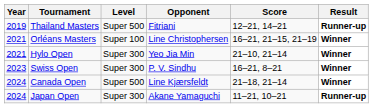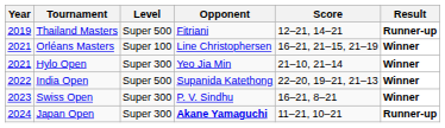 <table class="sortable wikitable" style="font-size: 90%">
 <tr>
 <th>Year</th>
 <th>Tournament</th>
 <th>Level</th>
 <th>Opponent</th>
 <th>Score</th>
 <th>Result</th>
 </tr>
 <tr>
 <td align="center"><a href='#'>2019</a></td>
 <td align="left"><a href='#'>Thailand Masters</a></td>
 <td align="left">Super 500</td>
 <td align="left"> <a href='#'>Fitriani</a></td>
 <td align="left">12–21, 14–21</td>
 <td style="text-align:left; background:white"> <strong>Runner-up</strong></td>
 </tr>
 <tr>
 <td align="center"><a href='#'>2021</a></td>
 <td align="left"><a href='#'>Orléans Masters</a></td>
 <td align="left">Super 100</td>
 <td align="left"> <a href='#'>Line Christophersen</a></td>
 <td align="left">16–21, 21–15, 21–19</td>
 <td style="text-align:left; background:white"> <strong>Winner</strong></td>
 </tr>
 <tr>
 <td align="center"><a href='#'>2021</a></td>
 <td align="left"><a href='#'>Hylo Open</a></td>
 <td align="left">Super 300</td>
 <td align="left"> <a href='#'>Yeo Jia Min</a></td>
 <td algin="left">21–10, 21–14</td>
 <td style="text-align:left; background:white"> <strong>Winner</strong></td>
 </tr>
 <tr>
+<td align="center"><a href='#'>2022</a></td>
+<td align="left"><a href='#'>India Open</a></td>
+<td align="left">Super 500</td>
+<td align="left"> <a href='#'>Supanida Katethong</a></td>
+<td algin="left">22–20, 19–21, 21–13</td>
+<td style="text-align:left; background:white"> <strong>Winner</strong></td>
+</tr>
+<tr>
 <td align="center"><a href='#'>2023</a></td>
 <td align="left"><a href='#'>Swiss Open</a></td>
 <td align="left">Super 300</td>
 <td align="left"> <a href='#'>P. V. Sindhu</a></td>
 <td align="left">16–21, 8–21</td>
 <td style="text-align:left; background:white"> <strong>Winner</strong></td>
 </tr>
 <tr>
 <td align="center"><a href='#'>2024</a></td>
-<td align="left"><a href='#'>Canada Open</a></td>
-<td align="left">Super 500</td>
-<td align="left"> <a href='#'>Line Kjærsfeldt</a></td>
-<td align="left">21–18, 21–14</td>
-<td style="text-align:left; background:white"> <strong>Winner</strong></td>
-</tr>
-<tr>
-<td align="center"><a href='#'>2024</a></td>
 <td align="left"><a href='#'>Japan Open</a></td>
 <td align="left">Super 300</td>
-<td align="left"> <a href='#'>Akane Yamaguchi</a></td>
+<td align="left"><strong> <a href='#'>Akane Yamaguchi</a></strong></td>
 <td align="left">11–21, 10–21</td>
 <td style="text-align:left; background:white "> <strong>Runner-up</strong></td>
 </tr>
 </table>
